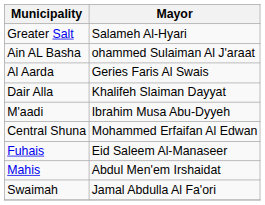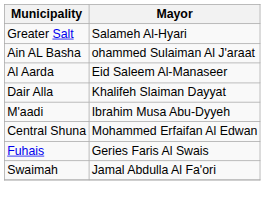 <table class="wikitable">
 <tr>
 <th>Municipality</th>
 <th>Mayor</th>
 </tr>
 <tr>
 <td>Greater <a href='#'>Salt</a></td>
 <td>Salameh Al-Hyari</td>
 </tr>
 <tr>
 <td>Ain AL Basha</td>
 <td>ohammed Sulaiman Al J'araat</td>
 </tr>
 <tr>
 <td>Al Aarda</td>
-<td>Geries Faris Al Swais</td>
+<td>Eid Saleem Al-Manaseer</td>
 </tr>
 <tr>
 <td>Dair Alla</td>
 <td>Khalifeh Slaiman Dayyat</td>
 </tr>
 <tr>
 <td>M'aadi</td>
 <td>Ibrahim Musa Abu-Dyyeh</td>
 </tr>
 <tr>
 <td>Central Shuna</td>
 <td>Mohammed Erfaifan Al Edwan</td>
 </tr>
 <tr>
 <td><a href='#'>Fuhais</a></td>
-<td>Eid Saleem Al-Manaseer</td>
-</tr>
-<tr>
-<td><a href='#'>Mahis</a></td>
-<td>Abdul Men'em Irshaidat</td>
+<td>Geries Faris Al Swais</td>
 </tr>
 <tr>
 <td>Swaimah</td>
 <td>Jamal Abdulla Al Fa'ori</td>
 </tr>
 <tr>
 </tr>
 </table>
